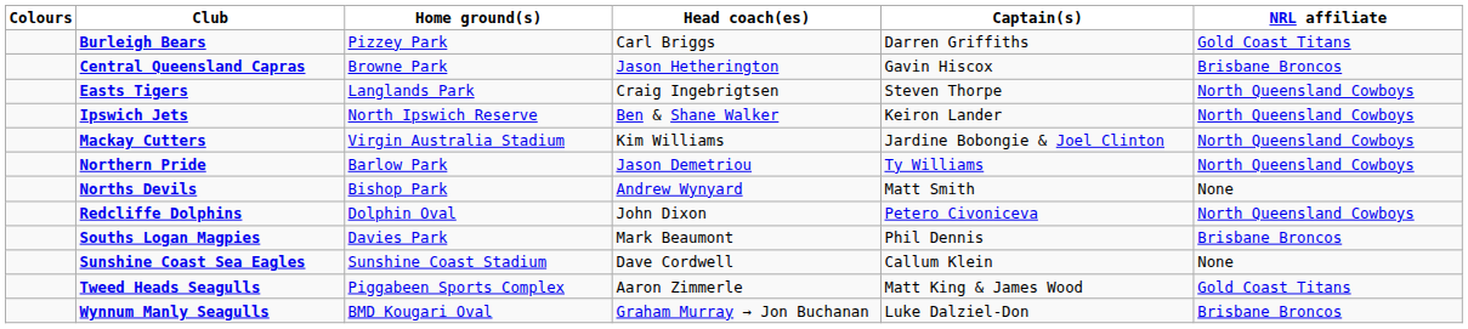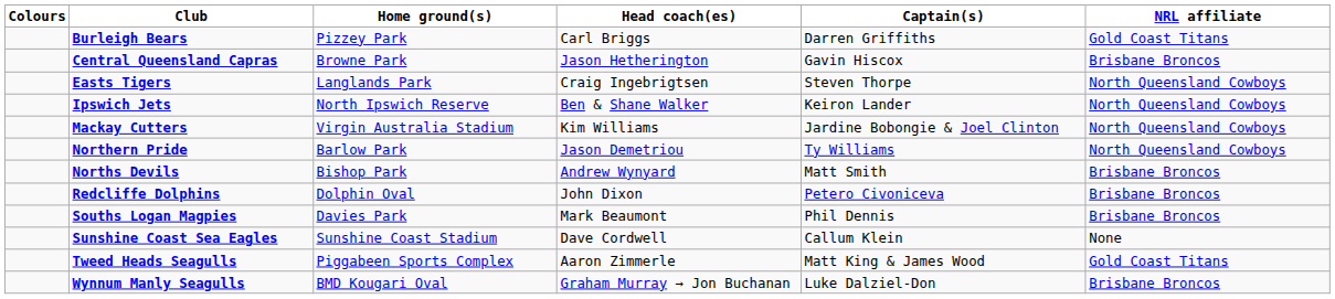 <table class="wikitable" style="width:100%; text-align:left">
 <tr>
 <th style="background:white; width:1%">Colours</th>
 <th style="background:white; width:18%">Club</th>
 <th style="background:white; width:18%">Home ground(s)</th>
 <th style="background:white; width:18%">Head coach(es)</th>
 <th style="background:white; width:21%">Captain(s)</th>
 <th style="background:white; width:18%"><a href='#'>NRL</a> affiliate</th>
 </tr>
 <tr>
 <td></td>
 <td><strong><a href='#'>Burleigh Bears</a></strong></td>
 <td><a href='#'>Pizzey Park</a></td>
 <td>Carl Briggs</td>
 <td>Darren Griffiths</td>
 <td> <a href='#'>Gold Coast Titans</a></td>
 </tr>
 <tr>
 <td></td>
 <td><strong><a href='#'>Central Queensland Capras</a></strong></td>
 <td><a href='#'>Browne Park</a></td>
 <td><a href='#'>Jason Hetherington</a></td>
 <td>Gavin Hiscox</td>
 <td> <a href='#'>Brisbane Broncos</a></td>
 </tr>
 <tr>
 <td></td>
 <td><strong><a href='#'>Easts Tigers</a></strong></td>
 <td><a href='#'>Langlands Park</a></td>
 <td>Craig Ingebrigtsen</td>
 <td>Steven Thorpe</td>
 <td> <a href='#'>North Queensland Cowboys</a></td>
 </tr>
 <tr>
 <td></td>
 <td><strong><a href='#'>Ipswich Jets</a></strong></td>
 <td><a href='#'>North Ipswich Reserve</a></td>
 <td><a href='#'>Ben</a> & <a href='#'>Shane Walker</a></td>
 <td>Keiron Lander</td>
 <td> <a href='#'>North Queensland Cowboys</a></td>
 </tr>
 <tr>
 <td></td>
 <td><strong><a href='#'>Mackay Cutters</a></strong></td>
 <td><a href='#'>Virgin Australia Stadium</a></td>
 <td>Kim Williams</td>
 <td>Jardine Bobongie & <a href='#'>Joel Clinton</a></td>
 <td> <a href='#'>North Queensland Cowboys</a></td>
 </tr>
 <tr>
 <td></td>
 <td><strong><a href='#'>Northern Pride</a></strong></td>
 <td><a href='#'>Barlow Park</a></td>
 <td><a href='#'>Jason Demetriou</a></td>
 <td><a href='#'>Ty Williams</a></td>
 <td> <a href='#'>North Queensland Cowboys</a></td>
 </tr>
 <tr>
 <td></td>
 <td><strong><a href='#'>Norths Devils</a></strong></td>
 <td><a href='#'>Bishop Park</a></td>
 <td><a href='#'>Andrew Wynyard</a></td>
 <td>Matt Smith</td>
-<td>None</td>
+<td> <a href='#'>Brisbane Broncos</a></td>
 </tr>
 <tr>
 <td></td>
 <td><strong><a href='#'>Redcliffe Dolphins</a></strong></td>
 <td><a href='#'>Dolphin Oval</a></td>
 <td>John Dixon</td>
 <td><a href='#'>Petero Civoniceva</a></td>
-<td> <a href='#'>North Queensland Cowboys</a></td>
+<td> <a href='#'>Brisbane Broncos</a></td>
 </tr>
 <tr>
 <td></td>
 <td><strong><a href='#'>Souths Logan Magpies</a></strong></td>
 <td><a href='#'>Davies Park</a></td>
 <td>Mark Beaumont</td>
 <td>Phil Dennis</td>
 <td> <a href='#'>Brisbane Broncos</a></td>
 </tr>
 <tr>
 <td></td>
 <td><strong><a href='#'>Sunshine Coast Sea Eagles</a></strong></td>
 <td><a href='#'>Sunshine Coast Stadium</a></td>
 <td>Dave Cordwell</td>
 <td>Callum Klein</td>
 <td>None</td>
 </tr>
 <tr>
 <td></td>
 <td><strong><a href='#'>Tweed Heads Seagulls</a></strong></td>
 <td><a href='#'>Piggabeen Sports Complex</a></td>
 <td>Aaron Zimmerle</td>
 <td>Matt King & James Wood</td>
 <td> <a href='#'>Gold Coast Titans</a></td>
 </tr>
 <tr>
 <td></td>
 <td><strong><a href='#'>Wynnum Manly Seagulls</a></strong></td>
 <td><a href='#'>BMD Kougari Oval</a></td>
 <td><a href='#'>Graham Murray</a> → Jon Buchanan</td>
 <td>Luke Dalziel-Don</td>
 <td> <a href='#'>Brisbane Broncos</a></td>
 </tr>
 </table>
